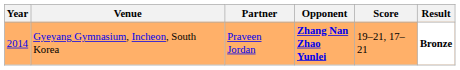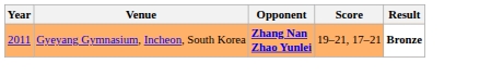 <table class="sortable wikitable" style="font-size: 90%">
 <tr>
 <th>Year</th>
 <th>Venue</th>
-<th>Partner</th>
 <th>Opponent</th>
 <th>Score</th>
 <th>Result</th>
 </tr>
 <tr style="background:#FFB069">
-<td align="center"><a href='#'>2014</a></td>
+<td align="center"><a href='#'>2011</a></td>
 <td align="left"><a href='#'>Gyeyang Gymnasium</a>, <a href='#'>Incheon</a>, South Korea</td>
-<td align="left"> <a href='#'>Praveen Jordan</a></td>
 <td align="left"><strong> <a href='#'>Zhang Nan</a> <br>  <a href='#'>Zhao Yunlei</a></strong></td>
 <td align="left">19–21, 17–21</td>
 <td style="text-align:left; background:white"> <strong>Bronze</strong></td>
 </tr>
 </table>
